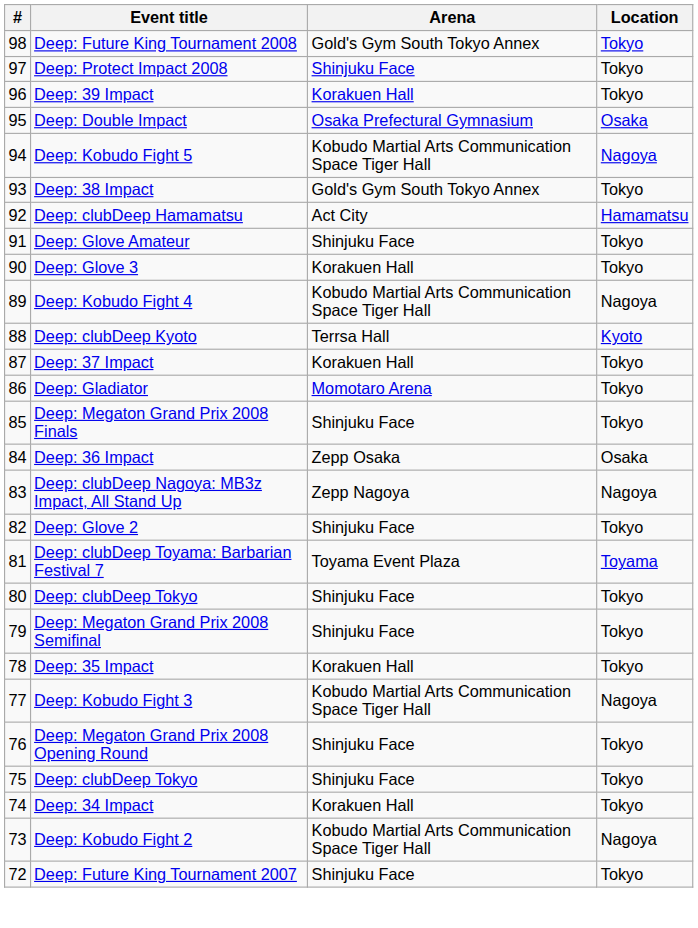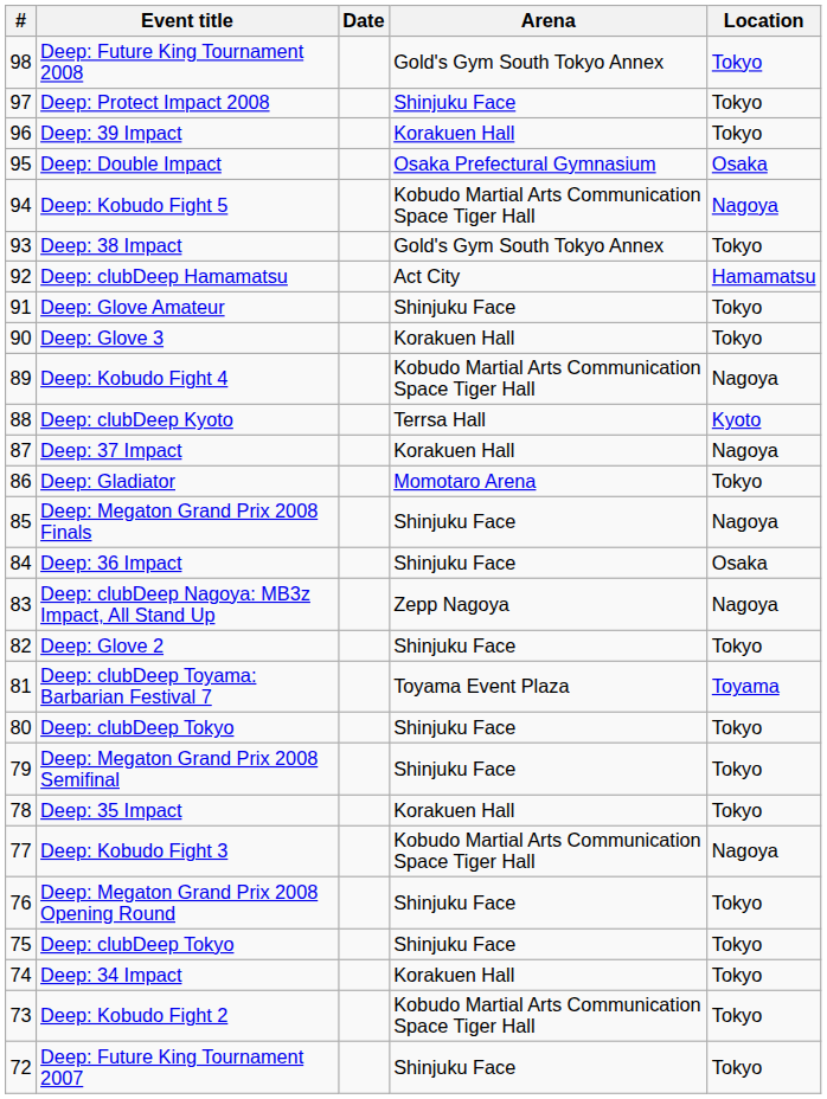 <table class="sortable wikitable succession-box" style="font-size:90%;">
 <tr>
 <th scope="col">#</th>
 <th scope="col">Event title</th>
+<th scope="col">Date</th>
 <th scope="col">Arena</th>
 <th scope="col">Location</th>
 </tr>
 <tr>
 <td align=center>98</td>
 <td><a href='#'>Deep: Future King Tournament 2008</a></td>
+<td></td>
 <td>Gold's Gym South Tokyo Annex</td>
 <td><a href='#'>Tokyo</a></td>
 </tr>
 <tr>
 <td align=center>97</td>
 <td><a href='#'>Deep: Protect Impact 2008</a></td>
+<td></td>
 <td><a href='#'>Shinjuku Face</a></td>
 <td>Tokyo</td>
 </tr>
 <tr>
 <td align=center>96</td>
 <td><a href='#'>Deep: 39 Impact</a></td>
+<td></td>
 <td><a href='#'>Korakuen Hall</a></td>
 <td>Tokyo</td>
 </tr>
 <tr>
 <td align=center>95</td>
 <td><a href='#'>Deep: Double Impact</a></td>
+<td></td>
 <td><a href='#'>Osaka Prefectural Gymnasium</a></td>
 <td><a href='#'>Osaka</a></td>
 </tr>
 <tr>
 <td align=center>94</td>
 <td><a href='#'>Deep: Kobudo Fight 5</a></td>
+<td></td>
 <td>Kobudo Martial Arts Communication Space Tiger Hall</td>
 <td><a href='#'>Nagoya</a></td>
 </tr>
 <tr>
 <td align=center>93</td>
 <td><a href='#'>Deep: 38 Impact</a></td>
+<td></td>
 <td>Gold's Gym South Tokyo Annex</td>
 <td>Tokyo</td>
 </tr>
 <tr>
 <td align=center>92</td>
 <td><a href='#'>Deep: clubDeep Hamamatsu</a></td>
+<td></td>
 <td>Act City</td>
 <td><a href='#'>Hamamatsu</a></td>
 </tr>
 <tr>
 <td align=center>91</td>
 <td><a href='#'>Deep: Glove Amateur</a></td>
+<td></td>
 <td>Shinjuku Face</td>
 <td>Tokyo</td>
 </tr>
 <tr>
 <td align=center>90</td>
 <td><a href='#'>Deep: Glove 3</a></td>
+<td></td>
 <td>Korakuen Hall</td>
 <td>Tokyo</td>
 </tr>
 <tr>
 <td align=center>89</td>
 <td><a href='#'>Deep: Kobudo Fight 4</a></td>
+<td></td>
 <td>Kobudo Martial Arts Communication Space Tiger Hall</td>
 <td>Nagoya</td>
 </tr>
 <tr>
 <td align=center>88</td>
 <td><a href='#'>Deep: clubDeep Kyoto</a></td>
+<td></td>
 <td>Terrsa Hall</td>
 <td><a href='#'>Kyoto</a></td>
 </tr>
 <tr>
 <td align=center>87</td>
 <td><a href='#'>Deep: 37 Impact</a></td>
+<td></td>
 <td>Korakuen Hall</td>
-<td>Tokyo</td>
+<td>Nagoya</td>
 </tr>
 <tr>
 <td align=center>86</td>
 <td><a href='#'>Deep: Gladiator</a></td>
+<td></td>
 <td><a href='#'>Momotaro Arena</a></td>
 <td>Tokyo</td>
 </tr>
 <tr>
 <td align=center>85</td>
 <td><a href='#'>Deep: Megaton Grand Prix 2008 Finals</a></td>
+<td></td>
 <td>Shinjuku Face</td>
-<td>Tokyo</td>
+<td>Nagoya</td>
 </tr>
 <tr>
 <td align=center>84</td>
 <td><a href='#'>Deep: 36 Impact</a></td>
-<td>Zepp Osaka</td>
+<td></td>
+<td>Shinjuku Face</td>
 <td>Osaka</td>
 </tr>
 <tr>
 <td align=center>83</td>
 <td><a href='#'>Deep: clubDeep Nagoya: MB3z Impact, All Stand Up</a></td>
+<td></td>
 <td>Zepp Nagoya</td>
 <td>Nagoya</td>
 </tr>
 <tr>
 <td align=center>82</td>
 <td><a href='#'>Deep: Glove 2</a></td>
+<td></td>
 <td>Shinjuku Face</td>
 <td>Tokyo</td>
 </tr>
 <tr>
 <td align=center>81</td>
 <td><a href='#'>Deep: clubDeep Toyama: Barbarian Festival 7</a></td>
+<td></td>
 <td>Toyama Event Plaza</td>
 <td><a href='#'>Toyama</a></td>
 </tr>
 <tr>
 <td align=center>80</td>
 <td><a href='#'>Deep: clubDeep Tokyo</a></td>
+<td></td>
 <td>Shinjuku Face</td>
 <td>Tokyo</td>
 </tr>
 <tr>
 <td align=center>79</td>
 <td><a href='#'>Deep: Megaton Grand Prix 2008 Semifinal</a></td>
+<td></td>
 <td>Shinjuku Face</td>
 <td>Tokyo</td>
 </tr>
 <tr>
 <td align=center>78</td>
 <td><a href='#'>Deep: 35 Impact</a></td>
+<td></td>
 <td>Korakuen Hall</td>
 <td>Tokyo</td>
 </tr>
 <tr>
 <td align=center>77</td>
 <td><a href='#'>Deep: Kobudo Fight 3</a></td>
+<td></td>
 <td>Kobudo Martial Arts Communication Space Tiger Hall</td>
 <td>Nagoya</td>
 </tr>
 <tr>
 <td align=center>76</td>
 <td><a href='#'>Deep: Megaton Grand Prix 2008 Opening Round</a></td>
+<td></td>
 <td>Shinjuku Face</td>
 <td>Tokyo</td>
 </tr>
 <tr>
 <td align=center>75</td>
 <td><a href='#'>Deep: clubDeep Tokyo</a></td>
+<td></td>
 <td>Shinjuku Face</td>
 <td>Tokyo</td>
 </tr>
 <tr>
 <td align=center>74</td>
 <td><a href='#'>Deep: 34 Impact</a></td>
+<td></td>
 <td>Korakuen Hall</td>
 <td>Tokyo</td>
 </tr>
 <tr>
 <td align=center>73</td>
 <td><a href='#'>Deep: Kobudo Fight 2</a></td>
+<td></td>
 <td>Kobudo Martial Arts Communication Space Tiger Hall</td>
-<td>Nagoya</td>
+<td>Tokyo</td>
 </tr>
 <tr>
 <td align=center>72</td>
 <td><a href='#'>Deep: Future King Tournament 2007</a></td>
+<td></td>
 <td>Shinjuku Face</td>
 <td>Tokyo</td>
 </tr>
 </table>
